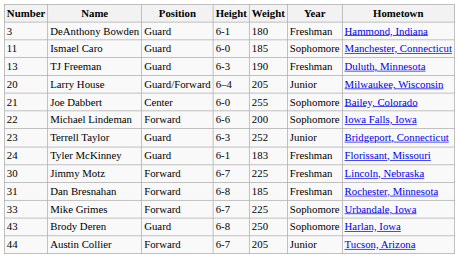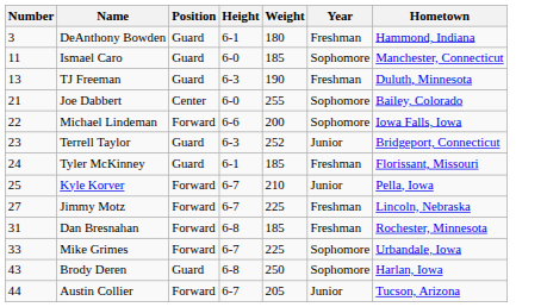 <table class="wikitable" style="font-size: 95%;">
 <tr>
 <th>Number</th>
 <th>Name</th>
 <th>Position</th>
 <th>Height</th>
 <th>Weight</th>
 <th>Year</th>
 <th>Hometown</th>
 </tr>
 <tr>
 <td>3</td>
 <td>DeAnthony Bowden</td>
 <td>Guard</td>
 <td>6-1</td>
 <td>180</td>
 <td>Freshman</td>
 <td><a href='#'>Hammond, Indiana</a></td>
 </tr>
 <tr>
 <td>11</td>
 <td>Ismael Caro</td>
 <td>Guard</td>
 <td>6-0</td>
 <td>185</td>
 <td>Sophomore</td>
 <td><a href='#'>Manchester, Connecticut</a></td>
 </tr>
 <tr>
 <td>13</td>
 <td>TJ Freeman</td>
 <td>Guard</td>
 <td>6-3</td>
 <td>190</td>
 <td>Freshman</td>
 <td><a href='#'>Duluth, Minnesota</a></td>
 </tr>
 <tr>
-<td>20</td>
-<td>Larry House</td>
-<td>Guard/Forward</td>
-<td>6–4</td>
-<td>205</td>
-<td>Junior</td>
-<td><a href='#'>Milwaukee, Wisconsin</a></td>
-</tr>
-<tr>
 <td>21</td>
 <td>Joe Dabbert</td>
 <td>Center</td>
 <td>6-0</td>
 <td>255</td>
 <td>Sophomore</td>
 <td><a href='#'>Bailey, Colorado</a></td>
 </tr>
 <tr>
 <td>22</td>
 <td>Michael Lindeman</td>
 <td>Forward</td>
 <td>6-6</td>
 <td>200</td>
 <td>Sophomore</td>
 <td><a href='#'>Iowa Falls, Iowa</a></td>
 </tr>
 <tr>
 <td>23</td>
 <td>Terrell Taylor</td>
 <td>Guard</td>
 <td>6-3</td>
 <td>252</td>
 <td>Junior</td>
 <td><a href='#'>Bridgeport, Connecticut</a></td>
 </tr>
 <tr>
 <td>24</td>
 <td>Tyler McKinney</td>
 <td>Guard</td>
 <td>6-1</td>
-<td>183</td>
+<td>185</td>
 <td>Freshman</td>
 <td><a href='#'>Florissant, Missouri</a></td>
 </tr>
 <tr>
-<td>30</td>
+<td>25</td>
+<td><a href='#'>Kyle Korver</a></td>
+<td>Forward</td>
+<td>6-7</td>
+<td>210</td>
+<td>Junior</td>
+<td><a href='#'>Pella, Iowa</a></td>
+</tr>
+<tr>
+<td>27</td>
 <td>Jimmy Motz</td>
 <td>Forward</td>
 <td>6-7</td>
 <td>225</td>
 <td>Freshman</td>
 <td><a href='#'>Lincoln, Nebraska</a></td>
 </tr>
 <tr>
 <td>31</td>
 <td>Dan Bresnahan</td>
 <td>Forward</td>
 <td>6-8</td>
 <td>185</td>
 <td>Freshman</td>
 <td><a href='#'>Rochester, Minnesota</a></td>
 </tr>
 <tr>
 <td>33</td>
 <td>Mike Grimes</td>
 <td>Forward</td>
 <td>6-7</td>
 <td>225</td>
 <td>Sophomore</td>
 <td><a href='#'>Urbandale, Iowa</a></td>
 </tr>
 <tr>
 <td>43</td>
 <td>Brody Deren</td>
 <td>Guard</td>
 <td>6-8</td>
 <td>250</td>
 <td>Sophomore</td>
 <td><a href='#'>Harlan, Iowa</a></td>
 </tr>
 <tr>
 <td>44</td>
 <td>Austin Collier</td>
 <td>Forward</td>
 <td>6-7</td>
 <td>205</td>
 <td>Junior</td>
 <td><a href='#'>Tucson, Arizona</a></td>
 </tr>
 </table>
